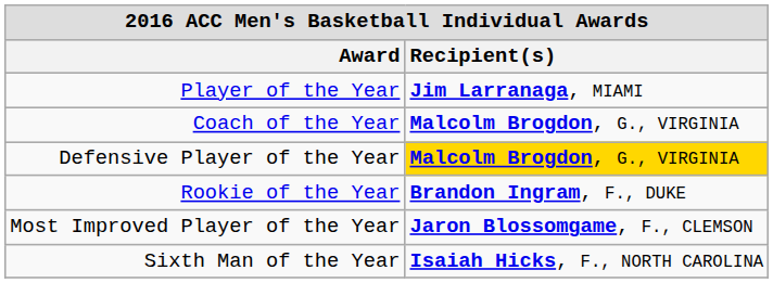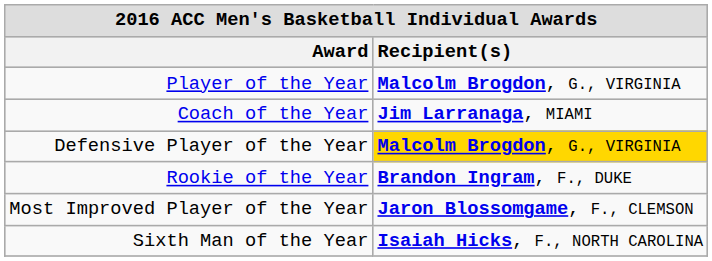 <table class="wikitable" style="white-space:nowrap; font-size:90%;">
 <tr>
 <td colspan="7" style="text-align:center; background:#ddd;"><strong>2016 ACC Men's Basketball Individual Awards</strong></td>
 </tr>
 <tr>
 <th style="text-align:right;">Award</th>
 <th style="text-align:left;">Recipient(s)</th>
 </tr>
 <tr>
 <td style="text-align:right;"><a href='#'>Player of the Year</a></td>
-<td style="text-align:left;"><strong><a href='#'>Jim Larranaga</a></strong>, <small>MIAMI</small><br></td>
+<td style="text-align:left;"><strong><a href='#'>Malcolm Brogdon</a></strong>, <small>G., VIRGINIA</small><br></td>
 </tr>
 <tr>
 <td style="text-align:right;"><a href='#'>Coach of the Year</a></td>
-<td style="text-align:left;"><strong><a href='#'>Malcolm Brogdon</a></strong>, <small>G., VIRGINIA</small><br></td>
+<td style="text-align:left;"><strong><a href='#'>Jim Larranaga</a></strong>, <small>MIAMI</small><br></td>
 </tr>
 <tr>
 <td style="text-align:right;">Defensive Player of the Year</td>
 <td style="background: gold; text-align:left;"><strong><a href='#'>Malcolm Brogdon</a></strong>, <small>G., VIRGINIA</small><br></td>
 </tr>
 <tr>
 <td style="text-align:right;"><a href='#'>Rookie of the Year</a></td>
 <td style="text-align:left;"><strong><a href='#'>Brandon Ingram</a></strong>, <small>F., DUKE</small><br></td>
 </tr>
 <tr>
 <td style="text-align:right;">Most Improved Player of the Year</td>
 <td style="text-align:left;"><strong><a href='#'>Jaron Blossomgame</a></strong>, <small>F., CLEMSON</small><br></td>
 </tr>
 <tr>
 <td style="text-align:right;">Sixth Man of the Year</td>
 <td style="text-align:left;"><strong><a href='#'>Isaiah Hicks</a></strong>, <small>F., NORTH CAROLINA</small><br></td>
 </tr>
 </table>
